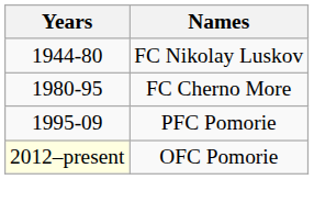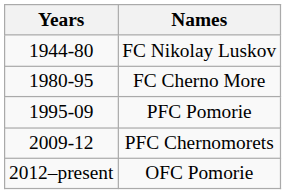 <table class="wikitable" style="text-align: center;">
 <tr>
 <th>Years</th>
 <th>Names</th>
 </tr>
 <tr>
 <td>1944-80</td>
 <td>FC Nikolay Luskov</td>
 </tr>
 <tr>
 <td>1980-95</td>
 <td>FC Cherno More</td>
 </tr>
 <tr>
 <td>1995-09</td>
 <td>PFC Pomorie</td>
 </tr>
 <tr>
-<td style="background: lightyellow;">2012–present</td>
+<td>2009-12</td>
+<td>PFC Chernomorets</td>
+</tr>
+<tr>
+<td>2012–present</td>
 <td>OFC Pomorie</td>
 </tr>
 </table>
